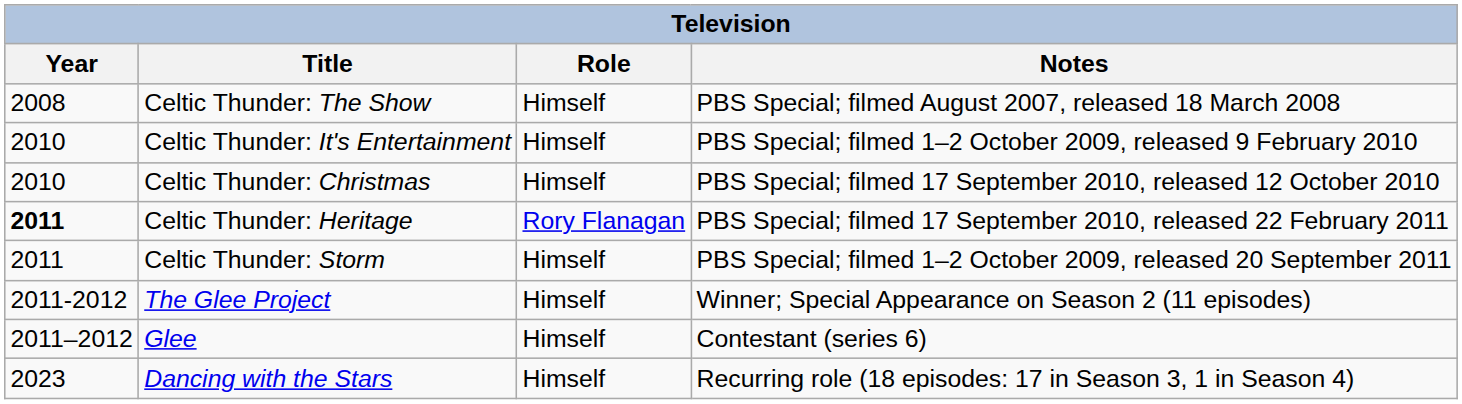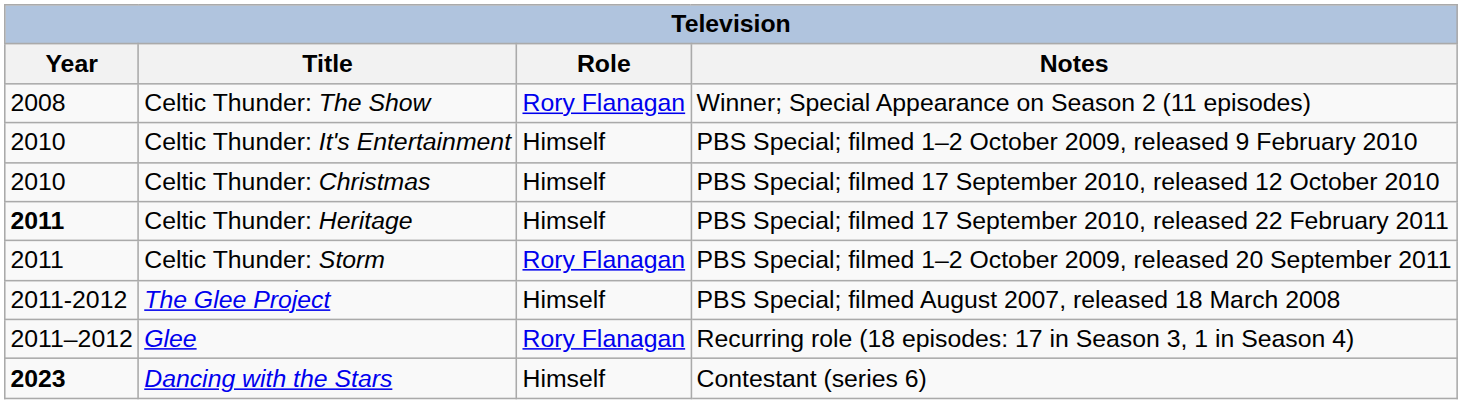 <table class="wikitable sortable">
 <tr style="background:#ccc; text-align:center;">
 <th colspan="5" style="background: LightSteelBlue;">Television</th>
 </tr>
 <tr style="background:#ccc; text-align:center;">
 <th>Year</th>
 <th>Title</th>
 <th>Role</th>
 <th class="unsortable">Notes</th>
 </tr>
 <tr>
 <td>2008</td>
 <td>Celtic Thunder: <em>The Show</em></td>
-<td>Himself</td>
-<td>PBS Special; filmed August 2007, released 18 March 2008</td>
+<td><a href='#'>Rory Flanagan</a></td>
+<td>Winner; Special Appearance on Season 2 (11 episodes)</td>
 </tr>
 <tr>
 <td>2010</td>
 <td>Celtic Thunder: <em>It's Entertainment</em></td>
 <td>Himself</td>
 <td>PBS Special; filmed 1–2 October 2009, released 9 February 2010</td>
 </tr>
 <tr>
 <td>2010</td>
 <td>Celtic Thunder: <em>Christmas</em></td>
 <td>Himself</td>
 <td>PBS Special; filmed 17 September 2010, released 12 October 2010</td>
 </tr>
 <tr>
 <td><strong>2011</strong></td>
 <td>Celtic Thunder: <em>Heritage</em></td>
-<td><a href='#'>Rory Flanagan</a></td>
+<td>Himself</td>
 <td>PBS Special; filmed 17 September 2010, released 22 February 2011</td>
 </tr>
 <tr>
 <td>2011</td>
 <td>Celtic Thunder: <em>Storm</em></td>
-<td>Himself</td>
+<td><a href='#'>Rory Flanagan</a></td>
 <td>PBS Special; filmed 1–2 October 2009, released 20 September 2011</td>
 </tr>
 <tr>
 <td>2011-2012</td>
 <td><em><a href='#'>The Glee Project</a></em></td>
 <td>Himself</td>
-<td>Winner; Special Appearance on Season 2 (11 episodes)</td>
+<td>PBS Special; filmed August 2007, released 18 March 2008</td>
 </tr>
 <tr>
 <td>2011–2012</td>
 <td><em><a href='#'>Glee</a></em></td>
+<td><a href='#'>Rory Flanagan</a></td>
+<td>Recurring role (18 episodes: 17 in Season 3, 1 in Season 4)</td>
+</tr>
+<tr>
+<td><strong>2023</strong></td>
+<td><em><a href='#'>Dancing with the Stars</a></em></td>
 <td>Himself</td>
 <td>Contestant (series 6)</td>
 </tr>
-<tr>
-<td>2023</td>
-<td><em><a href='#'>Dancing with the Stars</a></em></td>
-<td>Himself</td>
-<td>Recurring role (18 episodes: 17 in Season 3, 1 in Season 4)</td>
-</tr>
 </table>
